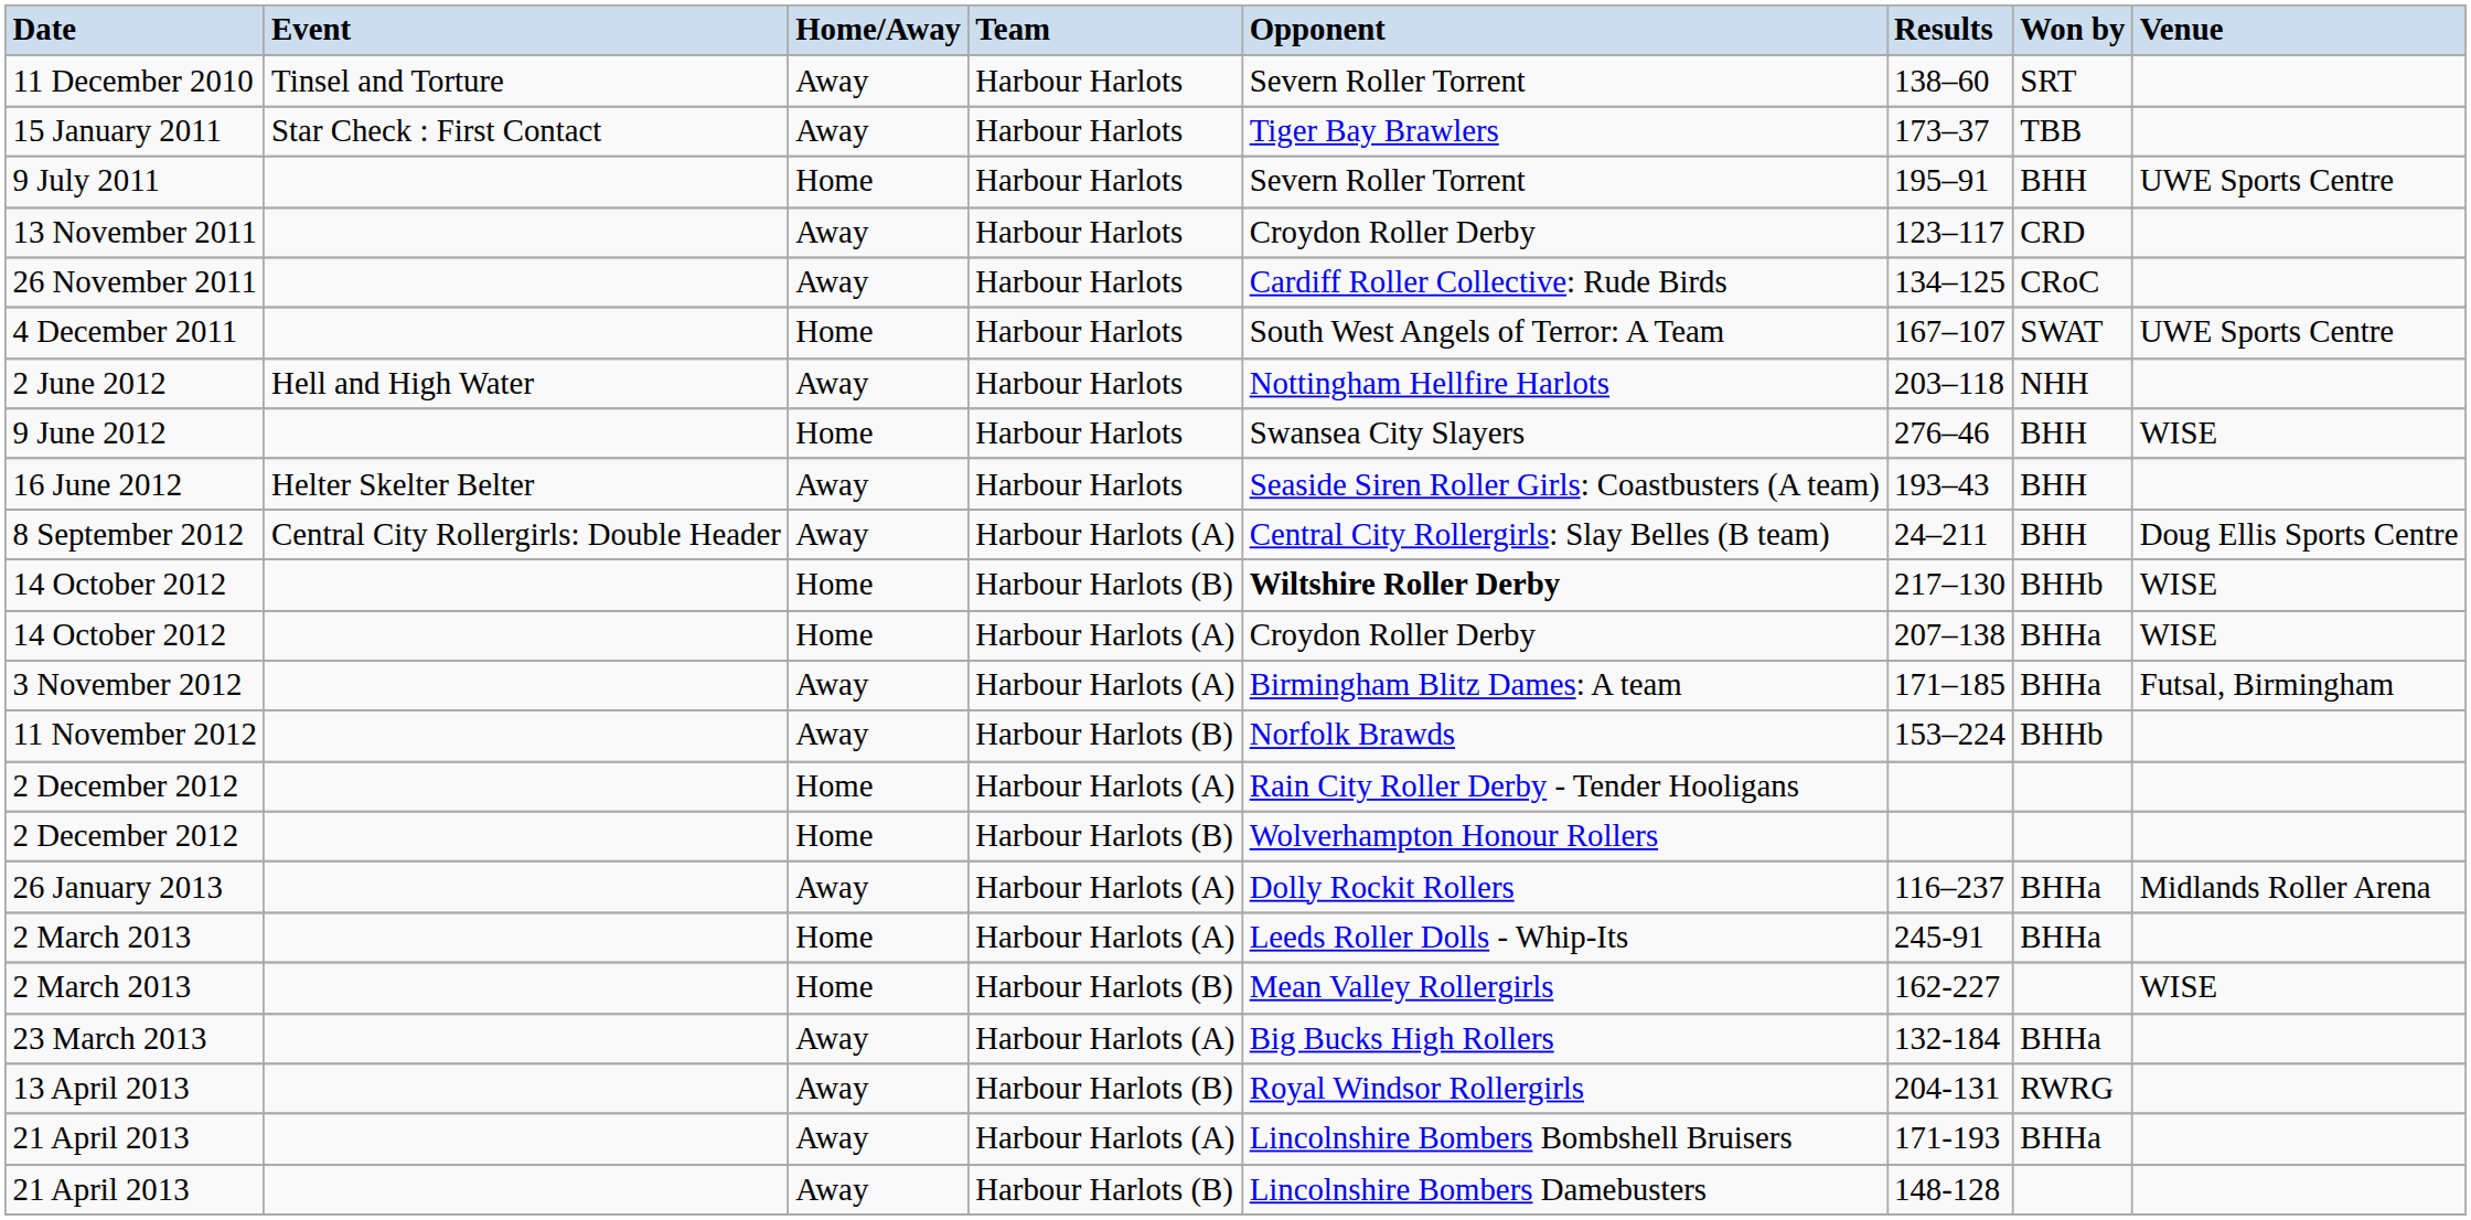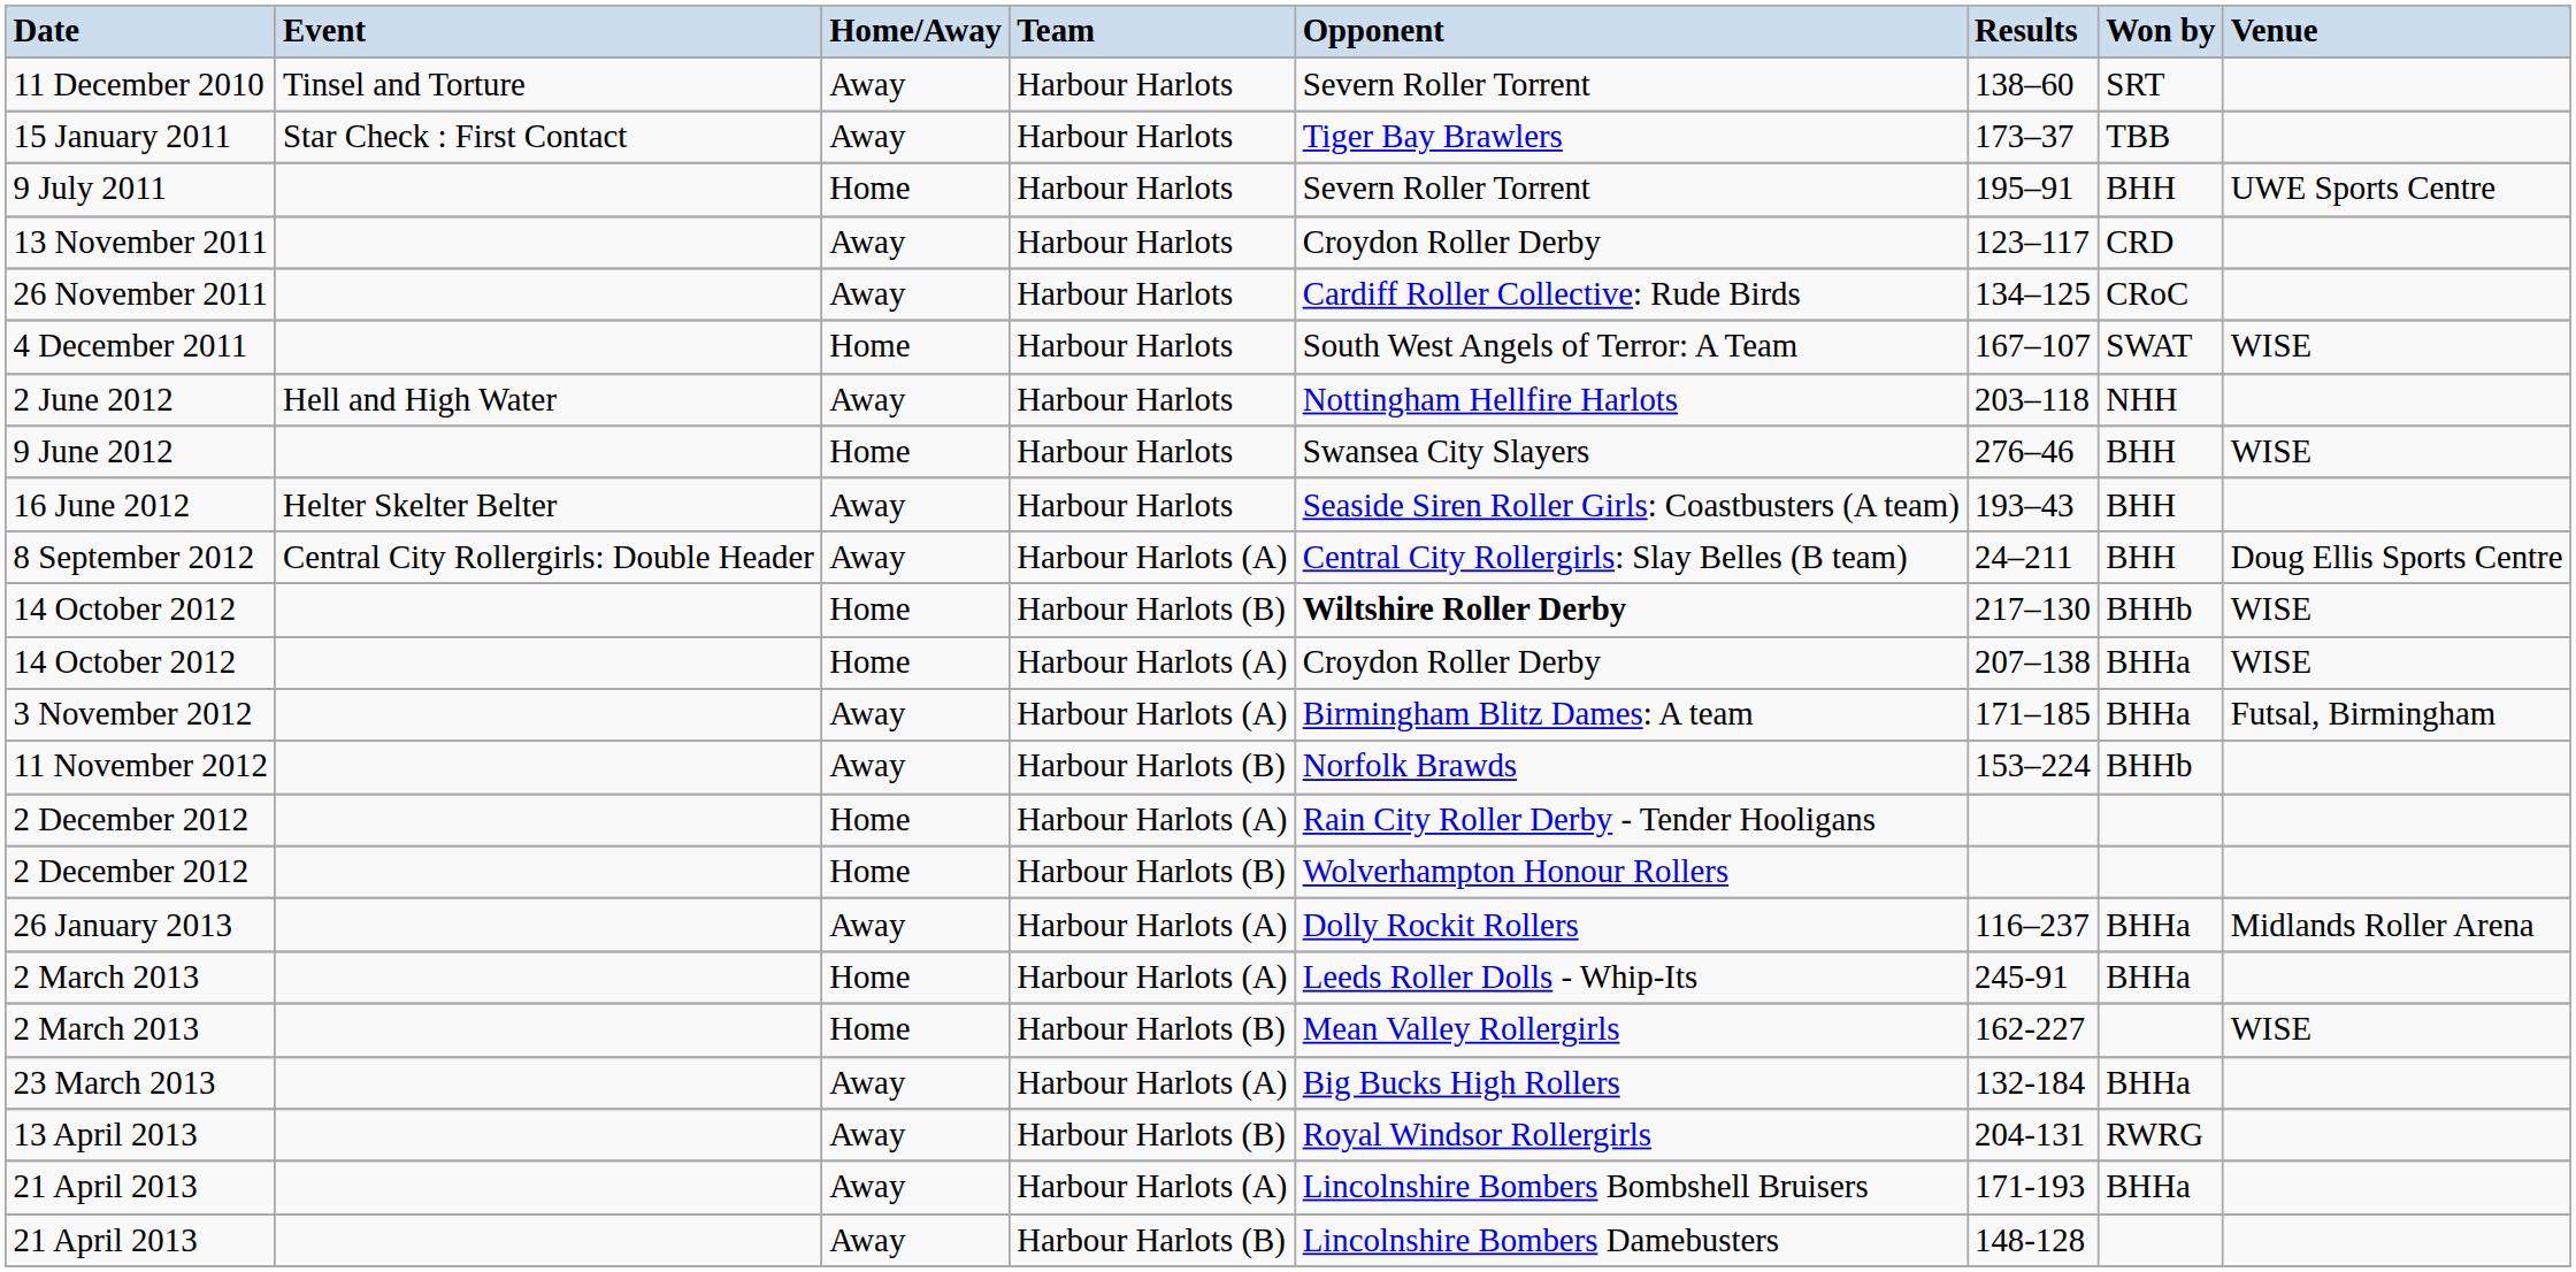 <table class="wikitable">
 <tr ---- bgcolor=#CCDDEE>
 <td><strong>Date</strong></td>
 <td><strong>Event</strong></td>
 <td><strong>Home/Away</strong></td>
 <td><strong>Team</strong></td>
 <td><strong>Opponent</strong></td>
 <td><strong>Results</strong></td>
 <td><strong>Won by</strong></td>
 <td><strong>Venue</strong></td>
 </tr>
 <tr>
 </tr>
 <tr -----bgcolor=#DDEEFF>
 <td>11 December 2010</td>
 <td>Tinsel and Torture</td>
 <td>Away</td>
 <td>Harbour Harlots</td>
 <td>Severn Roller Torrent</td>
 <td>138–60</td>
 <td>SRT</td>
 <td></td>
 </tr>
 <tr>
 </tr>
 <tr -----bgcolor=#DDEEFF>
 <td>15 January 2011</td>
 <td>Star Check : First Contact</td>
 <td>Away</td>
 <td>Harbour Harlots</td>
 <td><a href='#'>Tiger Bay Brawlers</a></td>
 <td>173–37</td>
 <td>TBB</td>
 <td></td>
 </tr>
 <tr>
 </tr>
 <tr -----bgcolor=#DDEEFF>
 <td>9 July 2011</td>
 <td></td>
 <td>Home</td>
 <td>Harbour Harlots</td>
 <td>Severn Roller Torrent</td>
 <td>195–91</td>
 <td>BHH</td>
 <td>UWE Sports Centre</td>
 </tr>
 <tr>
 </tr>
 <tr -----bgcolor=#DDEEFF>
 <td>13 November 2011</td>
 <td></td>
 <td>Away</td>
 <td>Harbour Harlots</td>
 <td>Croydon Roller Derby</td>
 <td>123–117</td>
 <td>CRD</td>
 <td></td>
 </tr>
 <tr>
 </tr>
 <tr -----bgcolor=#DDEEFF>
 <td>26 November 2011</td>
 <td></td>
 <td>Away</td>
 <td>Harbour Harlots</td>
 <td><a href='#'>Cardiff Roller Collective</a>: Rude Birds</td>
 <td>134–125</td>
 <td>CRoC</td>
 <td></td>
 </tr>
 <tr>
 </tr>
 <tr -----bgcolor=#DDEEFF>
 <td>4 December 2011</td>
 <td></td>
 <td>Home</td>
 <td>Harbour Harlots</td>
 <td>South West Angels of Terror: A Team</td>
 <td>167–107</td>
 <td>SWAT</td>
-<td>UWE Sports Centre</td>
+<td>WISE</td>
 </tr>
 <tr>
 </tr>
 <tr -----bgcolor=#DDEEFF>
 <td>2 June 2012</td>
 <td>Hell and High Water</td>
 <td>Away</td>
 <td>Harbour Harlots</td>
 <td><a href='#'>Nottingham Hellfire Harlots</a></td>
 <td>203–118</td>
 <td>NHH</td>
 <td></td>
 </tr>
 <tr>
 </tr>
 <tr -----bgcolor=#DDEEFF>
 <td>9 June 2012</td>
 <td></td>
 <td>Home</td>
 <td>Harbour Harlots</td>
 <td>Swansea City Slayers</td>
 <td>276–46</td>
 <td>BHH</td>
 <td>WISE</td>
 </tr>
 <tr>
 </tr>
 <tr -----bgcolor=#DDEEFF>
 <td>16 June 2012</td>
 <td>Helter Skelter Belter</td>
 <td>Away</td>
 <td>Harbour Harlots</td>
 <td><a href='#'>Seaside Siren Roller Girls</a>: Coastbusters (A team)</td>
 <td>193–43</td>
 <td>BHH</td>
 <td></td>
 </tr>
 <tr>
 </tr>
 <tr -----bgcolor=#DDEEFF>
 <td>8 September 2012</td>
 <td>Central City Rollergirls: Double Header</td>
 <td>Away</td>
 <td>Harbour Harlots (A)</td>
 <td><a href='#'>Central City Rollergirls</a>: Slay Belles (B team)</td>
 <td>24–211</td>
 <td>BHH</td>
 <td>Doug Ellis Sports Centre</td>
 </tr>
 <tr>
 </tr>
 <tr -----bgcolor=#DDEEFF>
 <td>14 October 2012</td>
 <td></td>
 <td>Home</td>
 <td>Harbour Harlots (B)</td>
 <td><strong>Wiltshire Roller Derby</strong></td>
 <td>217–130</td>
 <td>BHHb</td>
 <td>WISE</td>
 </tr>
 <tr>
 </tr>
 <tr -----bgcolor=#DDEEFF>
 <td>14 October 2012</td>
 <td></td>
 <td>Home</td>
 <td>Harbour Harlots (A)</td>
 <td>Croydon Roller Derby</td>
 <td>207–138</td>
 <td>BHHa</td>
 <td>WISE</td>
 </tr>
 <tr>
 </tr>
 <tr -----bgcolor=#DDEEFF>
 <td>3 November 2012</td>
 <td></td>
 <td>Away</td>
 <td>Harbour Harlots (A)</td>
 <td><a href='#'>Birmingham Blitz Dames</a>: A team</td>
 <td>171–185</td>
 <td>BHHa</td>
 <td>Futsal, Birmingham</td>
 </tr>
 <tr>
 </tr>
 <tr -----bgcolor=#DDEEFF>
 <td>11 November 2012</td>
 <td></td>
 <td>Away</td>
 <td>Harbour Harlots (B)</td>
 <td><a href='#'>Norfolk Brawds</a></td>
 <td>153–224</td>
 <td>BHHb</td>
 <td></td>
 </tr>
 <tr>
 </tr>
 <tr -----bgcolor=#DDEEFF>
 <td>2 December 2012</td>
 <td></td>
 <td>Home</td>
 <td>Harbour Harlots (A)</td>
 <td><a href='#'>Rain City Roller Derby</a> - Tender Hooligans</td>
 <td></td>
 <td></td>
 <td></td>
 </tr>
 <tr>
 </tr>
 <tr -----bgcolor=#DDEEFF>
 <td>2 December 2012</td>
 <td></td>
 <td>Home</td>
 <td>Harbour Harlots (B)</td>
 <td><a href='#'>Wolverhampton Honour Rollers</a></td>
 <td></td>
 <td></td>
 <td></td>
 </tr>
 <tr>
 </tr>
 <tr -----bgcolor=#DDEEFF>
 <td>26 January 2013</td>
 <td></td>
 <td>Away</td>
 <td>Harbour Harlots (A)</td>
 <td><a href='#'>Dolly Rockit Rollers</a></td>
 <td>116–237</td>
 <td>BHHa</td>
 <td>Midlands Roller Arena</td>
 </tr>
 <tr>
 </tr>
 <tr -----bgcolor=#DDEEFF>
 <td>2 March 2013</td>
 <td></td>
 <td>Home</td>
 <td>Harbour Harlots (A)</td>
 <td><a href='#'>Leeds Roller Dolls</a> - Whip-Its</td>
 <td>245-91</td>
 <td>BHHa</td>
 <td></td>
 </tr>
 <tr>
 </tr>
 <tr -----bgcolor=#DDEEFF>
 <td>2 March 2013</td>
 <td></td>
 <td>Home</td>
 <td>Harbour Harlots (B)</td>
 <td><a href='#'>Mean Valley Rollergirls</a></td>
 <td>162-227</td>
 <td></td>
 <td>WISE</td>
 </tr>
 <tr>
 </tr>
 <tr -----bgcolor=#DDEEFF>
 <td>23 March 2013</td>
 <td></td>
 <td>Away</td>
 <td>Harbour Harlots (A)</td>
 <td><a href='#'>Big Bucks High Rollers</a></td>
 <td>132-184</td>
 <td>BHHa</td>
 <td></td>
 </tr>
 <tr>
 </tr>
 <tr -----bgcolor=#DDEEFF>
 <td>13 April 2013</td>
 <td></td>
 <td>Away</td>
 <td>Harbour Harlots (B)</td>
 <td><a href='#'>Royal Windsor Rollergirls</a></td>
 <td>204-131</td>
 <td>RWRG</td>
 <td></td>
 </tr>
 <tr>
 </tr>
 <tr -----bgcolor=#DDEEFF>
 <td>21 April 2013</td>
 <td></td>
 <td>Away</td>
 <td>Harbour Harlots (A)</td>
 <td><a href='#'>Lincolnshire Bombers</a> Bombshell Bruisers</td>
 <td>171-193</td>
 <td>BHHa</td>
 <td></td>
 </tr>
 <tr>
 </tr>
 <tr -----bgcolor=#DDEEFF>
 <td>21 April 2013</td>
 <td></td>
 <td>Away</td>
 <td>Harbour Harlots (B)</td>
 <td><a href='#'>Lincolnshire Bombers</a> Damebusters</td>
 <td>148-128</td>
 <td></td>
 <td></td>
 </tr>
 <tr>
 </tr>
 </table>
